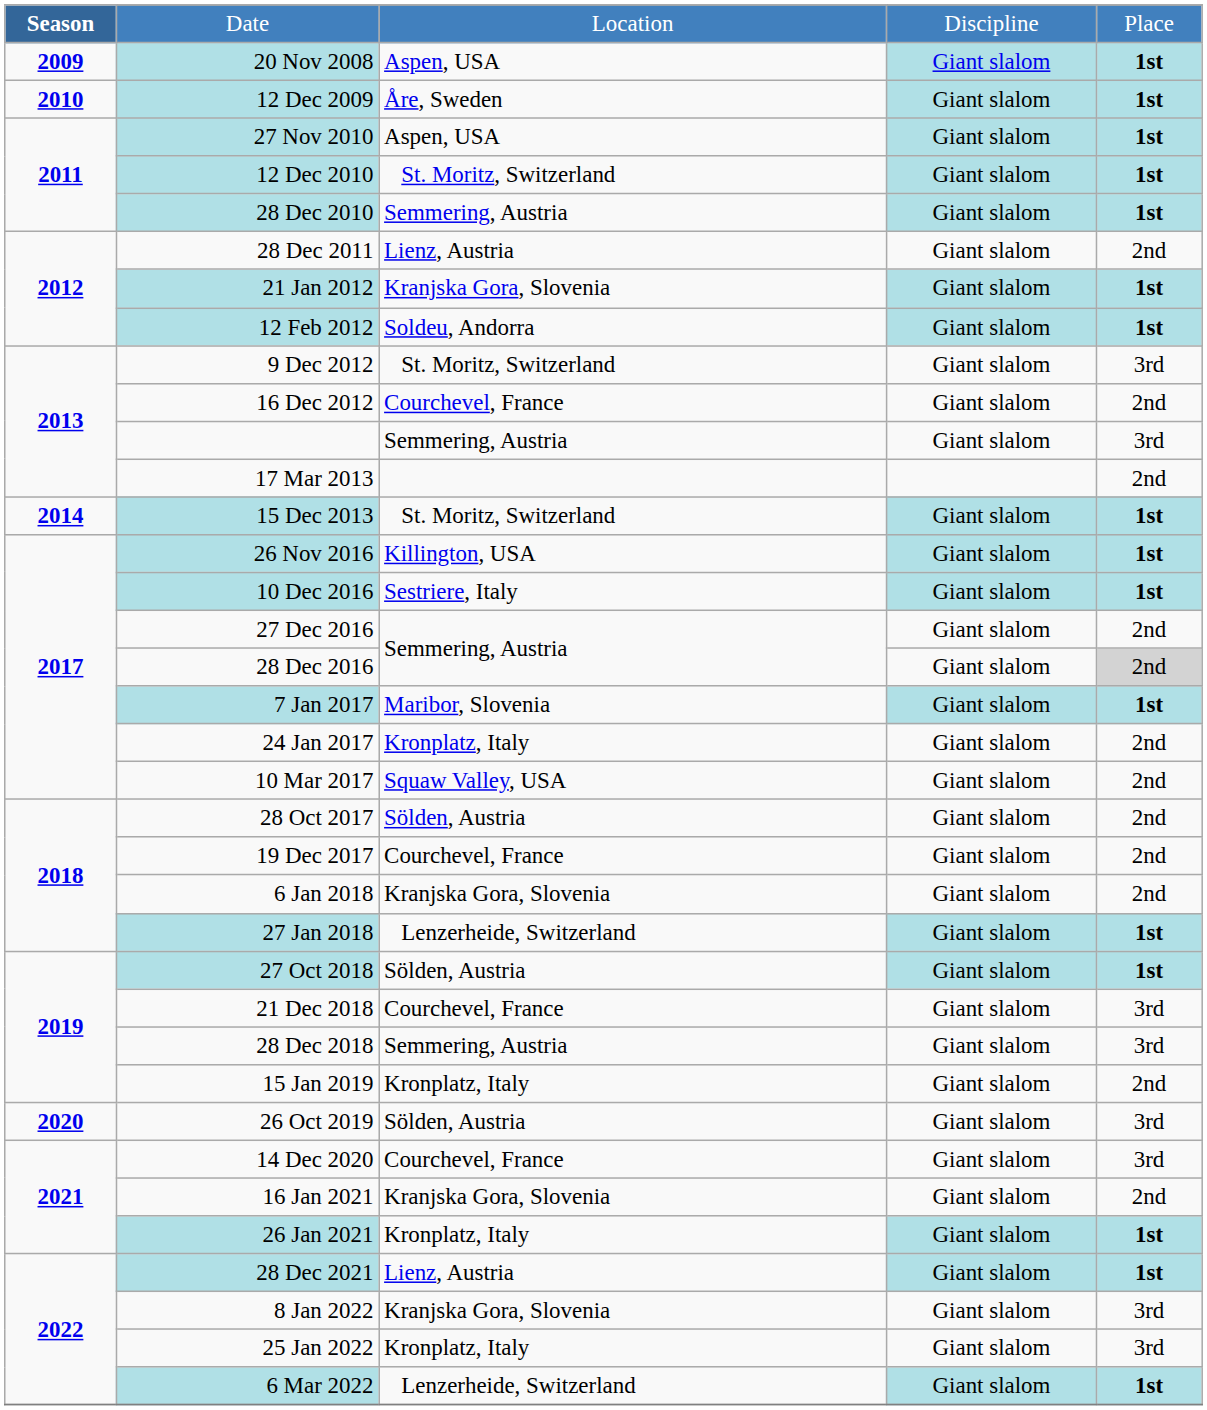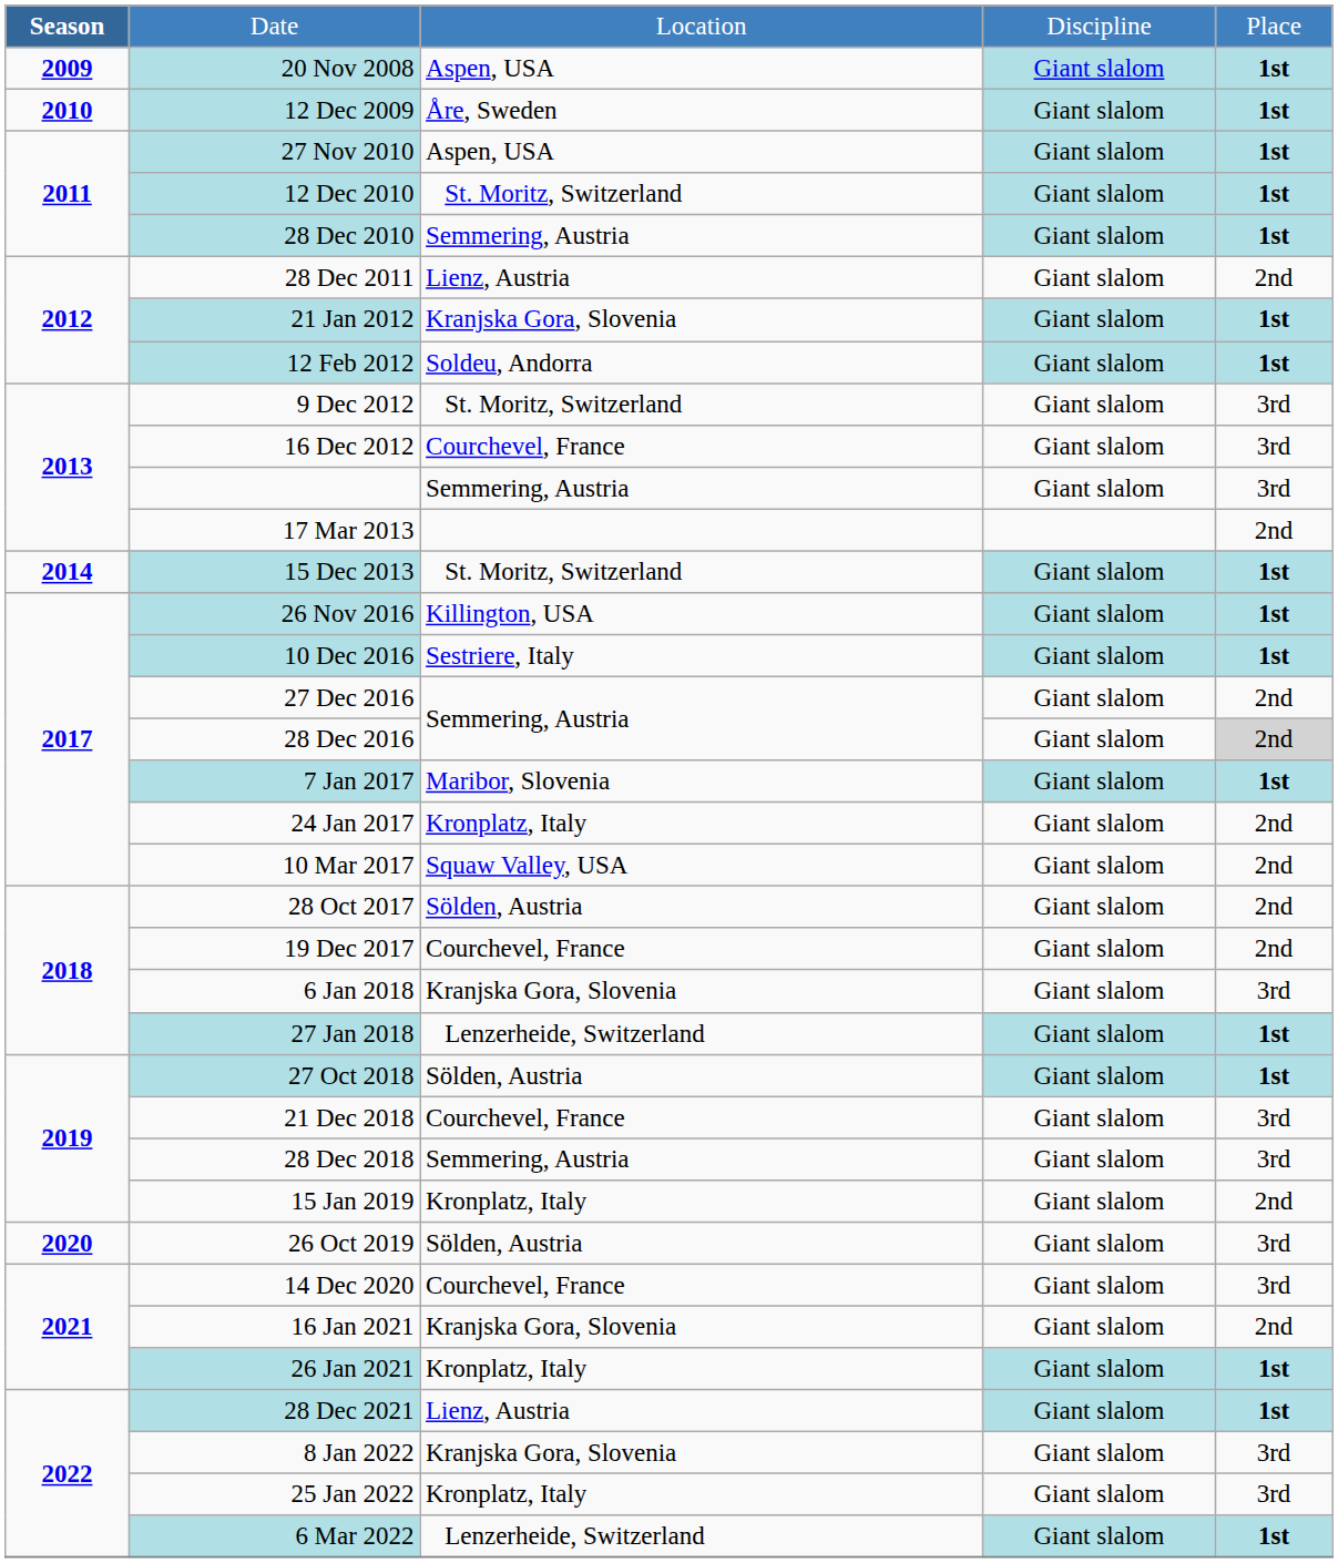 <table class="wikitable" style="font-size:95%; text-align:center; border:grey solid 1px; border-collapse:collapse;" width="40%">
 <tr style="background-color:#369; color:white;">
 <td rowspan="2" colspan="1" width="6%"><strong>Season</strong></td>
 </tr>
 <tr style="background-color:#4180be; color:white;">
 <td width="15%">Date</td>
 <td width="29%">Location</td>
 <td width="12%">Discipline</td>
 <td width="6%">Place</td>
 </tr>
 <tr>
 <td><strong><a href='#'>2009</a></strong></td>
 <td bgcolor="#BOEOE6" align=right>20 Nov 2008</td>
 <td align=left> <a href='#'>Aspen</a>, USA</td>
 <td bgcolor="#BOEOE6"><a href='#'>Giant slalom</a></td>
 <td bgcolor="#BOEOE6"><strong>1st</strong></td>
 </tr>
 <tr>
 <td><strong><a href='#'>2010</a></strong></td>
 <td bgcolor="#BOEOE6" align=right>12 Dec 2009</td>
 <td align=left> <a href='#'>Åre</a>, Sweden</td>
 <td bgcolor="#BOEOE6">Giant slalom</td>
 <td bgcolor="#BOEOE6"><strong>1st</strong></td>
 </tr>
 <tr>
 <td rowspan=3><strong><a href='#'>2011</a></strong></td>
 <td bgcolor="#BOEOE6" align=right>27 Nov 2010</td>
 <td align=left> Aspen, USA</td>
 <td bgcolor="#BOEOE6">Giant slalom</td>
 <td bgcolor="#BOEOE6"><strong>1st</strong></td>
 </tr>
 <tr>
 <td bgcolor="#BOEOE6" align=right>12 Dec 2010</td>
 <td align=left>   <a href='#'>St. Moritz</a>, Switzerland</td>
 <td bgcolor="#BOEOE6">Giant slalom</td>
 <td bgcolor="#BOEOE6"><strong>1st</strong></td>
 </tr>
 <tr>
 <td bgcolor="#BOEOE6" align=right>28 Dec 2010</td>
 <td align=left> <a href='#'>Semmering</a>, Austria</td>
 <td bgcolor="#BOEOE6">Giant slalom</td>
 <td bgcolor="#BOEOE6"><strong>1st</strong></td>
 </tr>
 <tr>
 <td rowspan=3><strong><a href='#'>2012</a></strong></td>
 <td align=right>28 Dec 2011</td>
 <td align=left> <a href='#'>Lienz</a>, Austria</td>
 <td>Giant slalom</td>
 <td>2nd</td>
 </tr>
 <tr>
 <td bgcolor="#BOEOE6" align=right>21 Jan 2012</td>
 <td align=left> <a href='#'>Kranjska Gora</a>, Slovenia</td>
 <td bgcolor="#BOEOE6">Giant slalom</td>
 <td bgcolor="#BOEOE6"><strong>1st</strong></td>
 </tr>
 <tr>
 <td bgcolor="#BOEOE6" align=right>12 Feb 2012</td>
 <td align=left> <a href='#'>Soldeu</a>, Andorra</td>
 <td bgcolor="#BOEOE6">Giant slalom</td>
 <td bgcolor="#BOEOE6"><strong>1st</strong></td>
 </tr>
 <tr>
 <td rowspan=4><strong><a href='#'>2013</a></strong></td>
 <td align=right>9 Dec 2012</td>
 <td align=left>   St. Moritz, Switzerland</td>
 <td>Giant slalom</td>
 <td>3rd</td>
 </tr>
 <tr>
 <td align=right>16 Dec 2012</td>
 <td align=left> <a href='#'>Courchevel</a>, France</td>
 <td>Giant slalom</td>
-<td>2nd</td>
+<td>3rd</td>
 </tr>
 <tr>
 <td align=right></td>
 <td align=left> Semmering, Austria</td>
 <td>Giant slalom</td>
 <td>3rd</td>
 </tr>
 <tr>
 <td align=right>17 Mar 2013</td>
 <td align=left></td>
 <td></td>
 <td>2nd</td>
 </tr>
 <tr>
 <td rowspan=1><strong><a href='#'>2014</a></strong></td>
 <td align=right bgcolor="#BOEOE6">15 Dec 2013</td>
 <td align=left>   St. Moritz, Switzerland</td>
 <td align=center bgcolor="#BOEOE6">Giant slalom</td>
 <td bgcolor="#BOEOE6" align=center><strong>1st</strong></td>
 </tr>
 <tr>
 <td rowspan=7><strong><a href='#'>2017</a></strong></td>
 <td align=right bgcolor="#BOEOE6">26 Nov 2016</td>
 <td align=left> <a href='#'>Killington</a>, USA</td>
 <td align=center bgcolor="#BOEOE6">Giant slalom</td>
 <td bgcolor="#BOEOE6" align=center><strong>1st</strong></td>
 </tr>
 <tr>
 <td bgcolor="#BOEOE6" align=right>10 Dec 2016</td>
 <td align=left> <a href='#'>Sestriere</a>, Italy</td>
 <td bgcolor="#BOEOE6">Giant slalom</td>
 <td bgcolor="#BOEOE6" align=center><strong>1st</strong></td>
 </tr>
 <tr>
 <td align=right>27 Dec 2016</td>
 <td rowspan=2 align=left> Semmering, Austria</td>
 <td>Giant slalom</td>
 <td>2nd</td>
 </tr>
 <tr>
 <td align=right>28 Dec 2016</td>
 <td>Giant slalom</td>
 <td style="background: lightgrey;">2nd</td>
 </tr>
 <tr>
 <td bgcolor="#BOEOE6" align=right>7 Jan 2017</td>
 <td align=left> <a href='#'>Maribor</a>, Slovenia</td>
 <td bgcolor="#BOEOE6">Giant slalom</td>
 <td bgcolor="#BOEOE6" align=center><strong>1st</strong></td>
 </tr>
 <tr>
 <td align=right>24 Jan 2017</td>
 <td align=left> <a href='#'>Kronplatz</a>, Italy</td>
 <td>Giant slalom</td>
 <td>2nd</td>
 </tr>
 <tr>
 <td align=right>10 Mar 2017</td>
 <td align=left> <a href='#'>Squaw Valley</a>, USA</td>
 <td>Giant slalom</td>
 <td>2nd</td>
 </tr>
 <tr>
 <td rowspan=4><strong><a href='#'>2018</a></strong></td>
 <td align=right>28 Oct 2017</td>
 <td align=left> <a href='#'>Sölden</a>, Austria</td>
 <td>Giant slalom</td>
 <td>2nd</td>
 </tr>
 <tr>
 <td align=right>19 Dec 2017</td>
 <td align=left> Courchevel, France</td>
 <td>Giant slalom</td>
 <td>2nd</td>
 </tr>
 <tr>
 <td align=right>6 Jan 2018</td>
 <td align=left> Kranjska Gora, Slovenia</td>
 <td>Giant slalom</td>
-<td>2nd</td>
+<td>3rd</td>
 </tr>
 <tr>
 <td bgcolor="#BOEOE6" align=right>27 Jan 2018</td>
 <td align=left>   Lenzerheide, Switzerland</td>
 <td bgcolor="#BOEOE6">Giant slalom</td>
 <td bgcolor="#BOEOE6" align=center><strong>1st</strong></td>
 </tr>
 <tr>
 <td rowspan=4><strong><a href='#'>2019</a></strong></td>
 <td bgcolor="#BOEOE6" align=right>27 Oct 2018</td>
 <td align=left> Sölden, Austria</td>
 <td bgcolor="#BOEOE6">Giant slalom</td>
 <td bgcolor="#BOEOE6" align=center><strong>1st</strong></td>
 </tr>
 <tr>
 <td align=right>21 Dec 2018</td>
 <td align=left> Courchevel, France</td>
 <td>Giant slalom</td>
 <td>3rd</td>
 </tr>
 <tr>
 <td align=right>28 Dec 2018</td>
 <td align=left> Semmering, Austria</td>
 <td>Giant slalom</td>
 <td>3rd</td>
 </tr>
 <tr>
 <td align=right>15 Jan 2019</td>
 <td align=left> Kronplatz, Italy</td>
 <td>Giant slalom</td>
 <td>2nd</td>
 </tr>
 <tr>
 <td><strong><a href='#'>2020</a></strong></td>
 <td align=right>26 Oct 2019</td>
 <td align=left> Sölden, Austria</td>
 <td>Giant slalom</td>
 <td>3rd</td>
 </tr>
 <tr>
 <td rowspan=3><strong><a href='#'>2021</a></strong></td>
 <td align=right>14 Dec 2020</td>
 <td align=left> Courchevel, France</td>
 <td>Giant slalom</td>
 <td>3rd</td>
 </tr>
 <tr>
 <td align=right>16 Jan 2021</td>
 <td align=left> Kranjska Gora, Slovenia</td>
 <td>Giant slalom</td>
 <td>2nd</td>
 </tr>
 <tr>
 <td bgcolor="#BOEOE6" align=right>26 Jan 2021</td>
 <td align=left> Kronplatz, Italy</td>
 <td bgcolor="#BOEOE6">Giant slalom</td>
 <td bgcolor="#BOEOE6" align=center><strong>1st</strong></td>
 </tr>
 <tr>
 <td rowspan=4><strong><a href='#'>2022</a></strong></td>
 <td bgcolor="#BOEOE6" align=right>28 Dec 2021</td>
 <td align=left> <a href='#'>Lienz</a>, Austria</td>
 <td bgcolor="#BOEOE6">Giant slalom</td>
 <td bgcolor="#BOEOE6" align=center><strong>1st</strong></td>
 </tr>
 <tr>
 <td align=right>8 Jan 2022</td>
 <td align=left> Kranjska Gora, Slovenia</td>
 <td>Giant slalom</td>
 <td>3rd</td>
 </tr>
 <tr>
 <td align=right>25 Jan 2022</td>
 <td align=left> Kronplatz, Italy</td>
 <td>Giant slalom</td>
 <td>3rd</td>
 </tr>
 <tr>
 <td bgcolor="#BOEOE6"  align=right>6 Mar 2022</td>
 <td align=left>   Lenzerheide, Switzerland</td>
 <td bgcolor="#BOEOE6">Giant slalom</td>
 <td bgcolor="#BOEOE6"><strong>1st</strong></td>
 </tr>
 <tr>
 </tr>
 </table>
